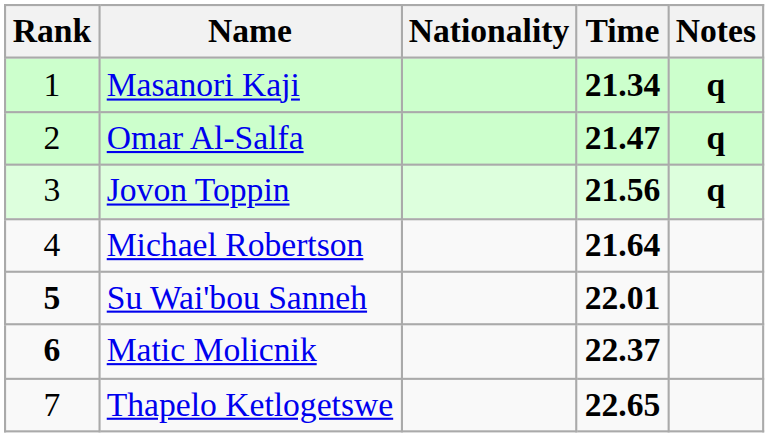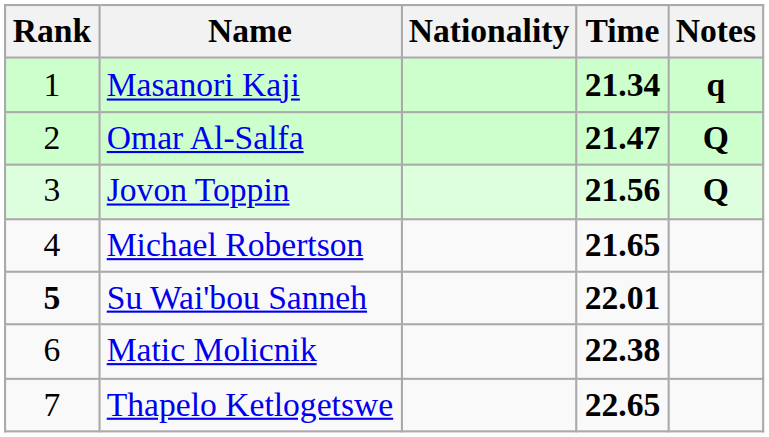 <table class="wikitable sortable" style="text-align:center">
 <tr>
 <th>Rank</th>
 <th>Name</th>
 <th>Nationality</th>
 <th>Time</th>
 <th>Notes</th>
 </tr>
 <tr bgcolor=ccffcc>
 <td>1</td>
 <td align=left><a href='#'>Masanori Kaji</a></td>
 <td align=left></td>
 <td><strong>21.34</strong></td>
 <td><strong>q</strong></td>
 </tr>
 <tr bgcolor=ccffcc>
 <td>2</td>
 <td align=left><a href='#'>Omar Al-Salfa</a></td>
 <td align=left></td>
 <td><strong>21.47</strong></td>
-<td><strong>q</strong></td>
+<td><strong>Q</strong></td>
 </tr>
 <tr bgcolor=ddffdd>
 <td>3</td>
 <td align=left><a href='#'>Jovon Toppin</a></td>
 <td align=left></td>
 <td><strong>21.56</strong></td>
-<td><strong>q</strong></td>
+<td><strong>Q</strong></td>
 </tr>
 <tr>
 <td>4</td>
 <td align=left><a href='#'>Michael Robertson</a></td>
 <td align=left></td>
-<td><strong>21.64</strong></td>
+<td><strong>21.65</strong></td>
 <td></td>
 </tr>
 <tr>
 <td><strong>5</strong></td>
 <td align=left><a href='#'>Su Wai'bou Sanneh</a></td>
 <td align=left></td>
 <td><strong>22.01</strong></td>
 <td></td>
 </tr>
 <tr>
-<td><strong>6</strong></td>
+<td>6</td>
 <td align=left><a href='#'>Matic Molicnik</a></td>
 <td align=left></td>
-<td><strong>22.37</strong></td>
+<td><strong>22.38</strong></td>
 <td></td>
 </tr>
 <tr>
 <td>7</td>
 <td align=left><a href='#'>Thapelo Ketlogetswe</a></td>
 <td align=left></td>
 <td><strong>22.65</strong></td>
 <td></td>
 </tr>
 </table>
